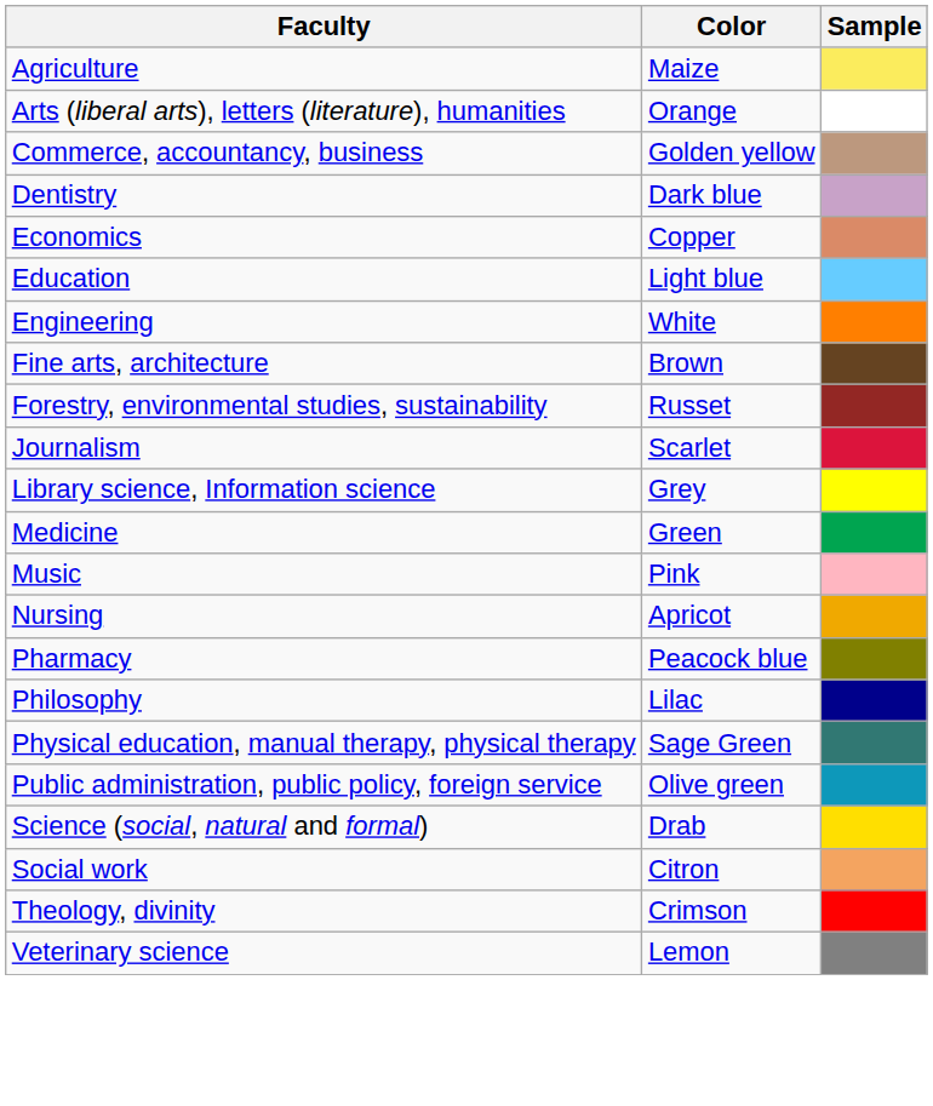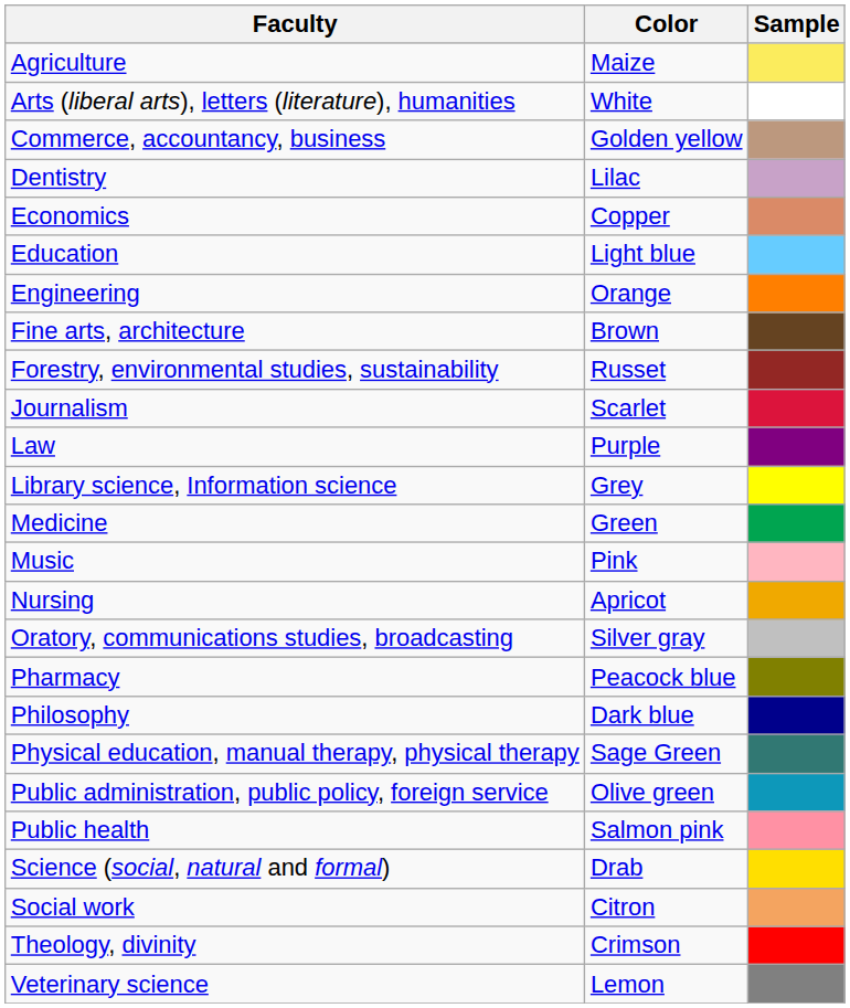 <table class="wikitable">
 <tr>
 <th>Faculty</th>
 <th>Color</th>
 <th>Sample</th>
 </tr>
 <tr>
 <td><a href='#'>Agriculture</a></td>
 <td><a href='#'>Maize</a></td>
 <td style="background:#FBEC5D;"></td>
 </tr>
 <tr>
 <td><a href='#'>Arts</a> (<em>liberal arts</em>), <a href='#'>letters</a> (<em>literature</em>), <a href='#'>humanities</a></td>
-<td><a href='#'>Orange</a></td>
+<td><a href='#'>White</a></td>
 <td style="background:white;"></td>
 </tr>
 <tr>
 <td><a href='#'>Commerce</a>, <a href='#'>accountancy</a>, <a href='#'>business</a></td>
 <td><a href='#'>Golden yellow</a></td>
 <td style="background:#bc987e;"></td>
 </tr>
 <tr>
 <td><a href='#'>Dentistry</a></td>
-<td><a href='#'>Dark blue</a></td>
+<td><a href='#'>Lilac</a></td>
 <td style="background:#c8a2c8;"></td>
 </tr>
 <tr>
 <td><a href='#'>Economics</a></td>
 <td><a href='#'>Copper</a></td>
 <td style="background:#da8a67;"></td>
 </tr>
 <tr>
 <td><a href='#'>Education</a></td>
 <td><a href='#'>Light blue</a></td>
 <td style="background:#66ccff;"></td>
 </tr>
 <tr>
 <td><a href='#'>Engineering</a></td>
-<td><a href='#'>White</a></td>
+<td><a href='#'>Orange</a></td>
 <td style="background:#ff7f00;"></td>
 </tr>
 <tr>
 <td><a href='#'>Fine arts</a>, <a href='#'>architecture</a></td>
 <td><a href='#'>Brown</a></td>
 <td style="background:#654321;"></td>
 </tr>
 <tr>
 <td><a href='#'>Forestry</a>, <a href='#'>environmental studies</a>, <a href='#'>sustainability</a></td>
 <td><a href='#'>Russet</a></td>
 <td style="background:#932724;"></td>
 </tr>
 <tr>
 <td><a href='#'>Journalism</a></td>
 <td><a href='#'>Scarlet</a></td>
 <td style="background:crimson;"></td>
+</tr>
+<tr>
+<td><a href='#'>Law</a></td>
+<td><a href='#'>Purple</a></td>
+<td style="background:purple;"></td>
 </tr>
 <tr>
 <td><a href='#'>Library science</a>, <a href='#'>Information science</a></td>
 <td><a href='#'>Grey</a></td>
 <td style="background:#ff0;"></td>
 </tr>
 <tr>
 <td><a href='#'>Medicine</a></td>
 <td><a href='#'>Green</a></td>
 <td style="background:#00a550;"></td>
 </tr>
 <tr>
 <td><a href='#'>Music</a></td>
 <td><a href='#'>Pink</a></td>
 <td style="background:#ffb6c1;"></td>
 </tr>
 <tr>
 <td><a href='#'>Nursing</a></td>
 <td><a href='#'>Apricot</a></td>
 <td style="background:#f0a900;"></td>
 </tr>
 <tr>
+<td><a href='#'>Oratory</a>, <a href='#'>communications studies</a>, <a href='#'>broadcasting</a></td>
+<td><a href='#'>Silver gray</a></td>
+<td style="background:silver;"></td>
+</tr>
+<tr>
 <td><a href='#'>Pharmacy</a></td>
 <td><a href='#'>Peacock blue</a></td>
 <td style="background:#808000;"></td>
 </tr>
 <tr>
 <td><a href='#'>Philosophy</a></td>
-<td><a href='#'>Lilac</a></td>
+<td><a href='#'>Dark blue</a></td>
 <td style="background:darkblue;"></td>
 </tr>
 <tr>
 <td><a href='#'>Physical education</a>, <a href='#'>manual therapy</a>, <a href='#'>physical therapy</a></td>
 <td><a href='#'>Sage Green</a></td>
 <td style="background:#317873;"></td>
 </tr>
 <tr>
 <td><a href='#'>Public administration</a>, <a href='#'>public policy</a>, <a href='#'>foreign service</a></td>
 <td><a href='#'>Olive green</a></td>
 <td style="background:#0D98BA;"></td>
+</tr>
+<tr>
+<td><a href='#'>Public health</a></td>
+<td><a href='#'>Salmon pink</a></td>
+<td style="background:#FF91A4;"></td>
 </tr>
 <tr>
 <td><a href='#'>Science</a> (<a href='#'><em>social</em></a>, <a href='#'><em>natural</em></a> and <a href='#'><em>formal</em></a>)</td>
 <td><a href='#'>Drab</a></td>
 <td style="background:#ffdf00;"></td>
 </tr>
 <tr>
 <td><a href='#'>Social work</a></td>
 <td><a href='#'>Citron</a></td>
 <td style="background:#f4a460;"></td>
 </tr>
 <tr>
 <td><a href='#'>Theology</a>, <a href='#'>divinity</a></td>
 <td><a href='#'>Crimson</a></td>
 <td style="background:#f00;"></td>
 </tr>
 <tr>
 <td><a href='#'>Veterinary science</a></td>
 <td><a href='#'>Lemon</a></td>
 <td style="background:gray;"></td>
 </tr>
 </table>
